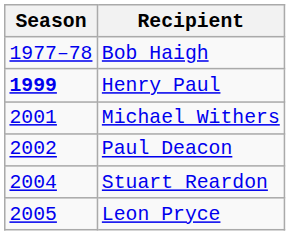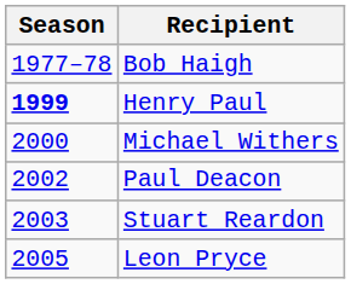 <table class="wikitable">
 <tr>
 <th>Season</th>
 <th>Recipient</th>
 </tr>
 <tr>
 <td><a href='#'>1977–78</a></td>
 <td> <a href='#'>Bob Haigh</a></td>
 </tr>
 <tr>
 <td><strong><a href='#'>1999</a></strong></td>
 <td> <a href='#'>Henry Paul</a></td>
 </tr>
 <tr>
-<td><a href='#'>2001</a></td>
+<td><a href='#'>2000</a></td>
 <td> <a href='#'>Michael Withers</a></td>
 </tr>
 <tr>
 <td><a href='#'>2002</a></td>
 <td> <a href='#'>Paul Deacon</a></td>
 </tr>
 <tr>
-<td><a href='#'>2004</a></td>
+<td><a href='#'>2003</a></td>
 <td> <a href='#'>Stuart Reardon</a></td>
 </tr>
 <tr>
 <td><a href='#'>2005</a></td>
 <td> <a href='#'>Leon Pryce</a></td>
 </tr>
 </table>
